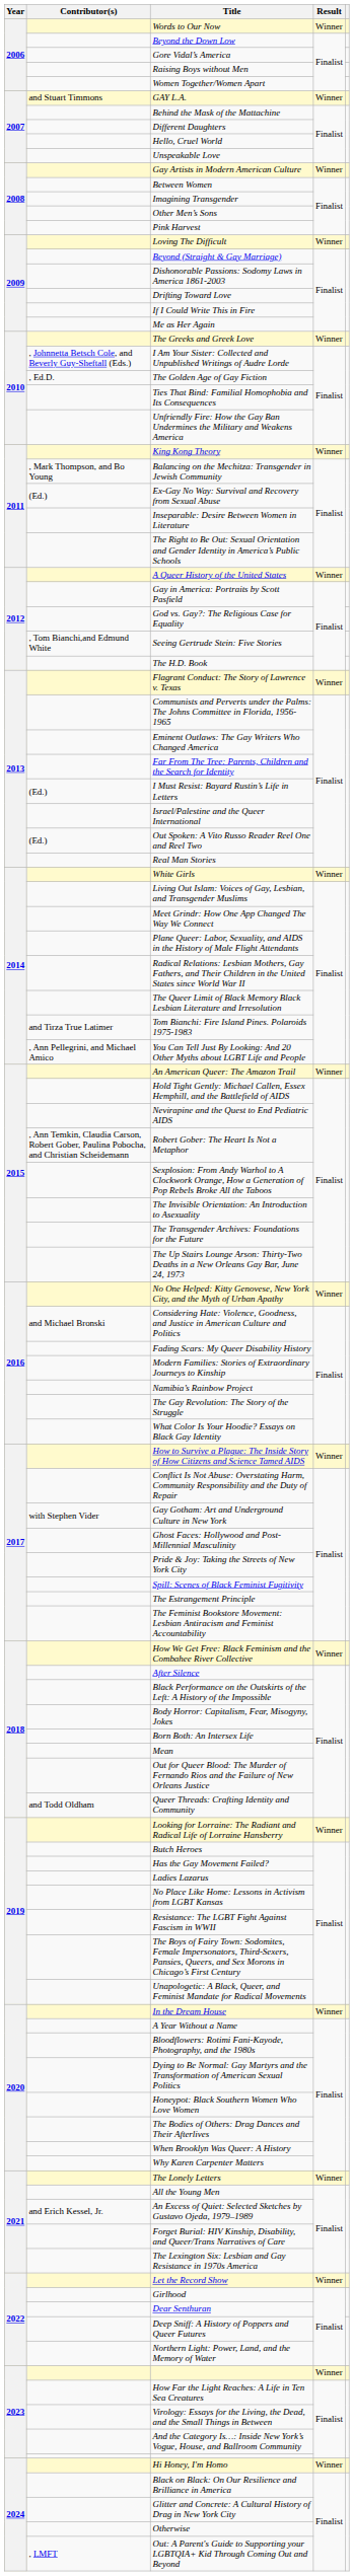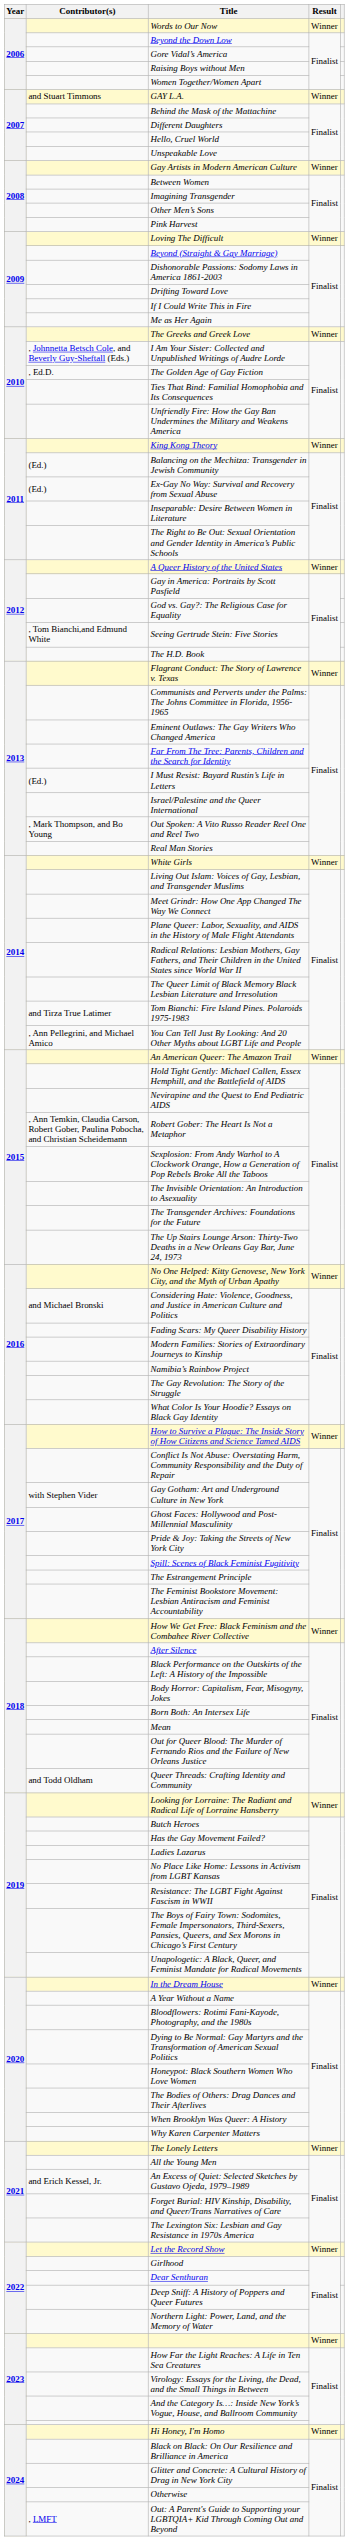 <table class="wikitable sortable">
 <tr>
 <th scope="col">Year</th>
 <th scope="col">Contributor(s)</th>
 <th scope="col">Title</th>
 <th scope="col">Result</th>
 <th scope="col"></th>
 </tr>
 <tr style=background:LemonChiffon; color:black>
 <th rowspan="5"><a href='#'>2006</a></th>
 <td></td>
 <td><em>Words to Our Now</em></td>
 <td>Winner</td>
 <td></td>
 </tr>
 <tr>
 <td></td>
 <td><em><a href='#'>Beyond the Down Low</a></em></td>
 <td rowspan="4">Finalist</td>
 <td></td>
 </tr>
 <tr>
 <td></td>
 <td><em>Gore Vidal’s America</em></td>
 <td></td>
 </tr>
 <tr>
 <td></td>
 <td><em>Raising Boys without Men</em></td>
 <td></td>
 </tr>
 <tr>
 <td></td>
 <td><em>Women Together/Women Apart</em></td>
 <td></td>
 </tr>
 <tr style=background:LemonChiffon; color:black>
 <th rowspan="5"><a href='#'>2007</a></th>
 <td> and  Stuart Timmons</td>
 <td><em>GAY L.A.</em></td>
 <td>Winner</td>
 <td></td>
 </tr>
 <tr>
 <td></td>
 <td><em>Behind the Mask of the Mattachine</em></td>
 <td rowspan="4">Finalist</td>
 <td rowspan="4"></td>
 </tr>
 <tr>
 <td></td>
 <td><em>Different Daughters</em></td>
 </tr>
 <tr>
 <td></td>
 <td><em>Hello, Cruel World</em></td>
 </tr>
 <tr>
 <td></td>
 <td><em>Unspeakable Love</em></td>
 </tr>
 <tr style=background:LemonChiffon; color:black>
 <th rowspan="5"><a href='#'>2008</a></th>
 <td></td>
 <td><em>Gay Artists in Modern American Culture</em></td>
 <td>Winner</td>
 <td></td>
 </tr>
 <tr>
 <td></td>
 <td><em>Between Women</em></td>
 <td rowspan="4">Finalist</td>
 <td rowspan="4"></td>
 </tr>
 <tr>
 <td></td>
 <td><em>Imagining Transgender</em></td>
 </tr>
 <tr>
 <td></td>
 <td><em>Other Men’s Sons</em></td>
 </tr>
 <tr>
 <td></td>
 <td><em>Pink Harvest</em></td>
 </tr>
 <tr style=background:LemonChiffon; color:black>
 <th rowspan="6"><a href='#'>2009</a></th>
 <td></td>
 <td><em>Loving The Difficult</em></td>
 <td>Winner</td>
 <td></td>
 </tr>
 <tr>
 <td></td>
 <td><em><a href='#'>Beyond (Straight & Gay Marriage)</a></em></td>
 <td rowspan="5">Finalist</td>
 <td rowspan="5"></td>
 </tr>
 <tr>
 <td></td>
 <td><em>Dishonorable Passions: Sodomy Laws in America 1861-2003</em></td>
 </tr>
 <tr>
 <td></td>
 <td><em>Drifting Toward Love</em></td>
 </tr>
 <tr>
 <td></td>
 <td><em>If I Could Write This in Fire</em></td>
 </tr>
 <tr>
 <td></td>
 <td><em>Me as Her Again</em></td>
 </tr>
 <tr style=background:LemonChiffon; color:black>
 <th rowspan="5"><a href='#'>2010</a></th>
 <td></td>
 <td><em>The Greeks and Greek Love</em></td>
 <td>Winner</td>
 <td></td>
 </tr>
 <tr>
 <td>, <a href='#'>Johnnetta Betsch Cole</a>, and <a href='#'>Beverly Guy-Sheftall</a> (Eds.)</td>
 <td><em>I Am Your Sister: Collected and Unpublished Writings of Audre Lorde</em></td>
 <td rowspan="4">Finalist</td>
 <td rowspan="4"></td>
 </tr>
 <tr>
 <td>, Ed.D.</td>
 <td><em>The Golden Age of Gay Fiction</em></td>
 </tr>
 <tr>
 <td></td>
 <td><em>Ties That Bind: Familial Homophobia and Its Consequences</em></td>
 </tr>
 <tr>
 <td></td>
 <td><em>Unfriendly Fire: How the Gay Ban Undermines the Military and Weakens America</em></td>
 </tr>
 <tr style=background:LemonChiffon; color:black>
 <th rowspan="5"><a href='#'>2011</a></th>
 <td></td>
 <td><em><a href='#'>King Kong Theory</a></em></td>
 <td>Winner</td>
 <td></td>
 </tr>
 <tr>
-<td>, Mark Thompson, and Bo Young</td>
+<td>  (Ed.)</td>
 <td><em>Balancing on the Mechitza: Transgender in Jewish Community</em></td>
 <td rowspan="4">Finalist</td>
 <td rowspan="4"></td>
 </tr>
 <tr>
 <td>  (Ed.)</td>
 <td><em>Ex-Gay No Way: Survival and Recovery from Sexual Abuse</em></td>
 </tr>
 <tr>
 <td></td>
 <td><em>Inseparable: Desire Between Women in Literature</em></td>
 </tr>
 <tr>
 <td></td>
 <td><em>The Right to Be Out: Sexual Orientation and Gender Identity in America’s Public Schools</em></td>
 </tr>
 <tr style=background:LemonChiffon; color:black>
 <th rowspan="5"><a href='#'>2012</a></th>
 <td></td>
 <td><em><a href='#'>A Queer History of the United States</a></em></td>
 <td>Winner</td>
 <td></td>
 </tr>
 <tr>
 <td></td>
 <td><em>Gay in America: Portraits by Scott Pasfield</em></td>
 <td rowspan="4">Finalist</td>
 <td></td>
 </tr>
 <tr>
 <td></td>
 <td><em>God vs. Gay?: The Religious Case for Equality</em></td>
 <td></td>
 </tr>
 <tr>
 <td>, Tom Bianchi,and  Edmund White</td>
 <td><em>Seeing Gertrude Stein: Five Stories</em></td>
 <td></td>
 </tr>
 <tr>
 <td></td>
 <td><em>The H.D. Book</em></td>
 <td></td>
 </tr>
 <tr style=background:LemonChiffon; color:black>
 <th rowspan="8"><a href='#'>2013</a></th>
 <td></td>
 <td><em>Flagrant Conduct: The Story of Lawrence v. Texas</em></td>
 <td>Winner</td>
 <td></td>
 </tr>
 <tr>
 <td></td>
 <td><em>Communists and Perverts under the Palms: The Johns Committee in Florida, 1956-1965</em></td>
 <td rowspan="7">Finalist</td>
 <td rowspan="7"></td>
 </tr>
 <tr>
 <td></td>
 <td><em>Eminent Outlaws: The Gay Writers Who Changed America</em></td>
 </tr>
 <tr>
 <td></td>
 <td><em><a href='#'>Far From The Tree: Parents, Children and the Search for Identity</a></em></td>
 </tr>
 <tr>
 <td>  (Ed.)</td>
 <td><em>I Must Resist: Bayard Rustin’s Life in Letters</em></td>
 </tr>
 <tr>
 <td></td>
 <td><em>Israel/Palestine and the Queer International</em></td>
 </tr>
 <tr>
-<td>  (Ed.)</td>
+<td>, Mark Thompson, and Bo Young</td>
 <td><em>Out Spoken: A Vito Russo Reader Reel One and Reel Two</em></td>
 </tr>
 <tr>
 <td></td>
 <td><em>Real Man Stories</em></td>
 </tr>
 <tr style=background:LemonChiffon; color:black>
 <th rowspan="8"><a href='#'>2014</a></th>
 <td></td>
 <td><em>White Girls</em></td>
 <td>Winner</td>
 <td></td>
 </tr>
 <tr>
 <td></td>
 <td><em>Living Out Islam: Voices of Gay, Lesbian, and Transgender Muslims</em></td>
 <td rowspan="7">Finalist</td>
 <td rowspan="7"></td>
 </tr>
 <tr>
 <td></td>
 <td><em>Meet Grindr: How One App Changed The Way We Connect</em></td>
 </tr>
 <tr>
 <td></td>
 <td><em>Plane Queer: Labor, Sexuality, and AIDS in the History of Male Flight Attendants</em></td>
 </tr>
 <tr>
 <td></td>
 <td><em>Radical Relations: Lesbian Mothers, Gay Fathers, and Their Children in the United States since World War II</em></td>
 </tr>
 <tr>
 <td></td>
 <td><em>The Queer Limit of Black Memory Black Lesbian Literature and Irresolution</em></td>
 </tr>
 <tr>
 <td> and Tirza True Latimer</td>
 <td><em>Tom Bianchi: Fire Island Pines. Polaroids 1975-1983</em></td>
 </tr>
 <tr>
 <td>, Ann Pellegrini, and Michael Amico</td>
 <td><em>You Can Tell Just By Looking: And 20 Other Myths about LGBT Life and People</em></td>
 </tr>
 <tr style=background:LemonChiffon; color:black>
 <th rowspan="8"><a href='#'>2015</a></th>
 <td></td>
 <td><em>An American Queer: The Amazon Trail</em></td>
 <td>Winner</td>
 <td></td>
 </tr>
 <tr>
 <td></td>
 <td><em>Hold Tight Gently: Michael Callen, Essex Hemphill, and the Battlefield of AIDS</em></td>
 <td rowspan="7">Finalist</td>
 <td rowspan="7"></td>
 </tr>
 <tr>
 <td></td>
 <td><em>Nevirapine and the Quest to End Pediatric AIDS</em></td>
 </tr>
 <tr>
 <td>, Ann Temkin, Claudia Carson, Robert Gober, Paulina Pobocha, and  Christian Scheidemann</td>
 <td><em>Robert Gober: The Heart Is Not a Metaphor</em></td>
 </tr>
 <tr>
 <td></td>
 <td><em>Sexplosion: From Andy Warhol to A Clockwork Orange, How a Generation of Pop Rebels Broke All the Taboos</em></td>
 </tr>
 <tr>
 <td></td>
 <td><em>The Invisible Orientation: An Introduction to Asexuality</em></td>
 </tr>
 <tr>
 <td></td>
 <td><em>The Transgender Archives: Foundations for the Future</em></td>
 </tr>
 <tr>
 <td></td>
 <td><em>The Up Stairs Lounge Arson: Thirty-Two Deaths in a New Orleans Gay Bar, June 24, 1973</em></td>
 </tr>
 <tr style=background:LemonChiffon; color:black>
 <th rowspan="7"><a href='#'>2016</a></th>
 <td></td>
 <td><em>No One Helped: Kitty Genovese, New York City, and the Myth of Urban Apathy</em></td>
 <td>Winner</td>
 <td></td>
 </tr>
 <tr>
 <td> and Michael Bronski</td>
 <td><em>Considering Hate: Violence, Goodness, and Justice in American Culture and Politics</em></td>
 <td rowspan="6">Finalist</td>
 <td rowspan="6"></td>
 </tr>
 <tr>
 <td></td>
 <td><em>Fading Scars: My Queer Disability History</em></td>
 </tr>
 <tr>
 <td></td>
 <td><em>Modern Families: Stories of Extraordinary Journeys to Kinship</em></td>
 </tr>
 <tr>
 <td></td>
 <td><em>Namibia’s Rainbow Project</em></td>
 </tr>
 <tr>
 <td></td>
 <td><em>The Gay Revolution: The Story of the Struggle</em></td>
 </tr>
 <tr>
 <td></td>
 <td><em>What Color Is Your Hoodie? Essays on Black Gay Identity</em></td>
 </tr>
 <tr style=background:LemonChiffon; color:black>
 <th rowspan="8"><a href='#'>2017</a></th>
 <td></td>
 <td><em><a href='#'>How to Survive a Plague: The Inside Story of How Citizens and Science Tamed AIDS</a></em></td>
 <td>Winner</td>
 <td></td>
 </tr>
 <tr>
 <td></td>
 <td><em>Conflict Is Not Abuse: Overstating Harm, Community Responsibility and the Duty of Repair</em></td>
 <td rowspan="7">Finalist</td>
 <td rowspan="7"></td>
 </tr>
 <tr>
 <td> with Stephen Vider</td>
 <td><em>Gay Gotham: Art and Underground Culture in New York</em></td>
 </tr>
 <tr>
 <td></td>
 <td><em>Ghost Faces: Hollywood and Post-Millennial Masculinity</em></td>
 </tr>
 <tr>
 <td></td>
 <td><em>Pride & Joy: Taking the Streets of New York City</em></td>
 </tr>
 <tr>
 <td></td>
 <td><em><a href='#'>Spill: Scenes of Black Feminist Fugitivity</a></em></td>
 </tr>
 <tr>
 <td></td>
 <td><em>The Estrangement Principle</em></td>
 </tr>
 <tr>
 <td></td>
 <td><em>The Feminist Bookstore Movement: Lesbian Antiracism and Feminist Accountability</em></td>
 </tr>
 <tr style=background:LemonChiffon; color:black>
 <th rowspan="8"><a href='#'>2018</a></th>
 <td></td>
 <td><em>How We Get Free: Black Feminism and the Combahee River Collective</em></td>
 <td>Winner</td>
 <td></td>
 </tr>
 <tr>
 <td></td>
 <td><em><a href='#'>After Silence</a></em></td>
 <td rowspan="7">Finalist</td>
 <td rowspan="7"></td>
 </tr>
 <tr>
 <td></td>
 <td><em>Black Performance on the Outskirts of the Left: A History of the Impossible</em></td>
 </tr>
 <tr>
 <td></td>
 <td><em>Body Horror: Capitalism, Fear, Misogyny, Jokes</em></td>
 </tr>
 <tr>
 <td></td>
 <td><em>Born Both: An Intersex Life</em></td>
 </tr>
 <tr>
 <td></td>
 <td><em>Mean</em></td>
 </tr>
 <tr>
 <td></td>
 <td><em>Out for Queer Blood: The Murder of Fernando Rios and the Failure of New Orleans Justice</em></td>
 </tr>
 <tr>
 <td> and Todd Oldham</td>
 <td><em>Queer Threads: Crafting Identity and Community</em></td>
 </tr>
 <tr style=background:LemonChiffon; color:black>
 <th rowspan="8"><a href='#'>2019</a></th>
 <td></td>
 <td><em>Looking for Lorraine: The Radiant and Radical Life of Lorraine Hansberry</em></td>
 <td>Winner</td>
 <td></td>
 </tr>
 <tr>
 <td></td>
 <td><em>Butch Heroes</em></td>
 <td rowspan="7">Finalist</td>
 <td rowspan="7"></td>
 </tr>
 <tr>
 <td></td>
 <td><em>Has the Gay Movement Failed?</em></td>
 </tr>
 <tr>
 <td></td>
 <td><em>Ladies Lazarus</em></td>
 </tr>
 <tr>
 <td></td>
 <td><em>No Place Like Home: Lessons in Activism from LGBT Kansas</em></td>
 </tr>
 <tr>
 <td></td>
 <td><em>Resistance: The LGBT Fight Against Fascism in WWII</em></td>
 </tr>
 <tr>
 <td></td>
 <td><em>The Boys of Fairy Town: Sodomites, Female Impersonators, Third-Sexers, Pansies, Queers, and Sex Morons in Chicago’s First Century</em></td>
 </tr>
 <tr>
 <td></td>
 <td><em>Unapologetic: A Black, Queer, and Feminist Mandate for Radical Movements</em></td>
 </tr>
 <tr style=background:LemonChiffon; color:black>
 <th rowspan="8"><a href='#'>2020</a></th>
 <td></td>
 <td><em><a href='#'>In the Dream House</a></em></td>
 <td>Winner</td>
 <td></td>
 </tr>
 <tr>
 <td></td>
 <td><em>A Year Without a Name</em></td>
 <td rowspan="7">Finalist</td>
 <td rowspan="7"></td>
 </tr>
 <tr>
 <td></td>
 <td><em>Bloodflowers: Rotimi Fani-Kayode, Photography, and the 1980s</em></td>
 </tr>
 <tr>
 <td></td>
 <td><em>Dying to Be Normal: Gay Martyrs and the Transformation of American Sexual Politics</em></td>
 </tr>
 <tr>
 <td></td>
 <td><em>Honeypot: Black Southern Women Who Love Women</em></td>
 </tr>
 <tr>
 <td></td>
 <td><em>The Bodies of Others: Drag Dances and Their Afterlives</em></td>
 </tr>
 <tr>
 <td></td>
 <td><em>When Brooklyn Was Queer: A History</em></td>
 </tr>
 <tr>
 <td></td>
 <td><em>Why Karen Carpenter Matters</em></td>
 </tr>
 <tr style=background:LemonChiffon; color:black>
 <th rowspan="5"><a href='#'>2021</a></th>
 <td></td>
 <td><em>The Lonely Letters</em></td>
 <td>Winner</td>
 <td></td>
 </tr>
 <tr>
 <td></td>
 <td><em>All the Young Men</em></td>
 <td rowspan="4">Finalist</td>
 <td rowspan="4"></td>
 </tr>
 <tr>
 <td> and Erich Kessel, Jr.</td>
 <td><em>An Excess of Quiet: Selected Sketches by Gustavo Ojeda, 1979–1989</em></td>
 </tr>
 <tr>
 <td></td>
 <td><em>Forget Burial: HIV Kinship, Disability, and Queer/Trans Narratives of Care</em></td>
 </tr>
 <tr>
 <td></td>
 <td><em>The Lexington Six: Lesbian and Gay Resistance in 1970s America</em></td>
 </tr>
 <tr style=background:LemonChiffon; color:black>
 <th rowspan="5"><a href='#'>2022</a></th>
 <td></td>
 <td><a href='#'><em>Let the Record Show</em></a></td>
 <td>Winner</td>
 <td></td>
 </tr>
 <tr>
 <td></td>
 <td><em>Girlhood</em></td>
 <td rowspan="4">Finalist</td>
 <td rowspan="2"></td>
 </tr>
 <tr>
 <td></td>
 <td><em><a href='#'>Dear Senthuran</a></em></td>
 </tr>
 <tr>
 <td></td>
 <td><em>Deep Sniff: A History of Poppers and Queer Futures</em></td>
 <td rowspan="2"></td>
 </tr>
 <tr>
 <td></td>
 <td><em>Northern Light: Power, Land, and the Memory of Water</em></td>
 </tr>
 <tr style="background:LemonChiffon;" color:black>
 <th rowspan="5"><a href='#'>2023</a></th>
 <td></td>
 <td></td>
 <td>Winner</td>
 <td></td>
 </tr>
 <tr>
 <td></td>
 <td><em>How Far the Light Reaches: A Life in Ten Sea Creatures</em></td>
 <td rowspan="4">Finalist</td>
 <td rowspan="4"></td>
 </tr>
 <tr>
 <td></td>
 <td><em>Virology: Essays for the Living, the Dead, and the Small Things in Between</em></td>
 </tr>
 <tr>
 <td></td>
 <td><em>And the Category Is…: Inside New York’s Vogue, House, and Ballroom Community</em></td>
 </tr>
 <tr>
 <td></td>
 <td></td>
 </tr>
 <tr style=background:LemonChiffon; color:black>
 <th rowspan="5"><a href='#'>2024</a></th>
 <td></td>
 <td><em>Hi Honey, I'm Homo</em></td>
 <td>Winner</td>
 <td></td>
 </tr>
 <tr>
 <td></td>
 <td><em>Black on Black: On Our Resilience and Brilliance in America</em></td>
 <td rowspan="4">Finalist</td>
 <td rowspan="4"></td>
 </tr>
 <tr>
 <td></td>
 <td><em>Glitter and Concrete: A Cultural History of Drag in New York City</em></td>
 </tr>
 <tr>
 <td></td>
 <td><em>Otherwise</em></td>
 </tr>
 <tr>
 <td>, <a href='#'>LMFT</a></td>
 <td><em>Out: A Parent's Guide to Supporting your LGBTQIA+ Kid Through Coming Out and Beyond</em></td>
 </tr>
 </table>
